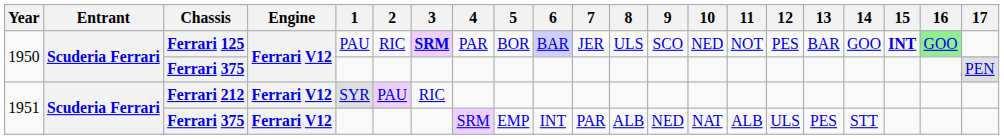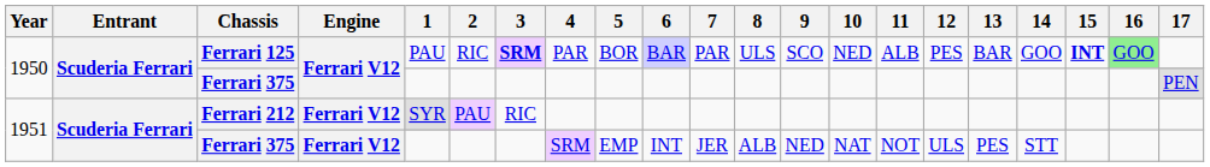 <table class="wikitable" style="text-align:center; font-size:90%">
 <tr>
 <th>Year</th>
 <th>Entrant</th>
 <th>Chassis</th>
 <th>Engine</th>
 <th>1</th>
 <th>2</th>
 <th>3</th>
 <th>4</th>
 <th>5</th>
 <th>6</th>
 <th>7</th>
 <th>8</th>
 <th>9</th>
 <th>10</th>
 <th>11</th>
 <th>12</th>
 <th>13</th>
 <th>14</th>
 <th>15</th>
 <th>16</th>
 <th>17</th>
 </tr>
 <tr>
 <td rowspan=2>1950</td>
 <th rowspan=2><a href='#'>Scuderia Ferrari</a></th>
 <th><a href='#'>Ferrari</a> <a href='#'>125</a></th>
 <th rowspan=2><a href='#'>Ferrari</a> <a href='#'>V12</a></th>
 <td><a href='#'>PAU</a></td>
 <td><a href='#'>RIC</a></td>
 <td style="background:#EFCFFF;"><strong><a href='#'>SRM</a><br></strong></td>
 <td><a href='#'>PAR</a></td>
 <td><a href='#'>BOR</a></td>
 <td style="background:#CFCFFF;"><a href='#'>BAR</a><br></td>
-<td><a href='#'>JER</a></td>
+<td><a href='#'>PAR</a></td>
 <td><a href='#'>ULS</a></td>
 <td><a href='#'>SCO</a></td>
 <td><a href='#'>NED</a></td>
-<td><a href='#'>NOT</a></td>
+<td><a href='#'>ALB</a></td>
 <td><a href='#'>PES</a></td>
 <td><a href='#'>BAR</a></td>
 <td><a href='#'>GOO</a></td>
 <td><strong><a href='#'>INT</a></strong></td>
 <td style="background: lightgreen;"><a href='#'>GOO</a></td>
 <td></td>
 </tr>
 <tr>
 <th><a href='#'>Ferrari</a> <a href='#'>375</a></th>
 <td></td>
 <td></td>
 <td></td>
 <td></td>
 <td></td>
 <td></td>
 <td></td>
 <td></td>
 <td></td>
 <td></td>
 <td></td>
 <td></td>
 <td></td>
 <td></td>
 <td></td>
 <td></td>
 <td style="background:#DFDFDF;"><a href='#'>PEN</a><br></td>
 </tr>
 <tr>
 <td rowspan=2>1951</td>
 <th rowspan=2><a href='#'>Scuderia Ferrari</a></th>
 <th><a href='#'>Ferrari</a> <a href='#'>212</a></th>
 <th><a href='#'>Ferrari</a> <a href='#'>V12</a></th>
 <td style="background:#DFDFDF;"><a href='#'>SYR</a><br></td>
 <td style="background:#EFCFFF;"><a href='#'>PAU</a><br></td>
 <td><a href='#'>RIC</a></td>
 <td></td>
 <td></td>
 <td></td>
 <td></td>
 <td></td>
 <td></td>
 <td></td>
 <td></td>
 <td></td>
 <td></td>
 <td></td>
 <td></td>
 <td></td>
 <td></td>
 </tr>
 <tr>
 <th><a href='#'>Ferrari</a> <a href='#'>375</a></th>
 <th><a href='#'>Ferrari</a> <a href='#'>V12</a></th>
 <td></td>
 <td></td>
 <td></td>
 <td style="background:#EFCFFF;"><a href='#'>SRM</a><br></td>
 <td><a href='#'>EMP</a></td>
 <td><a href='#'>INT</a></td>
-<td><a href='#'>PAR</a></td>
+<td><a href='#'>JER</a></td>
 <td><a href='#'>ALB</a></td>
 <td><a href='#'>NED</a></td>
 <td><a href='#'>NAT</a></td>
-<td><a href='#'>ALB</a></td>
+<td><a href='#'>NOT</a></td>
 <td><a href='#'>ULS</a></td>
 <td><a href='#'>PES</a></td>
 <td><a href='#'>STT</a></td>
 <td></td>
 <td></td>
 <td></td>
 </tr>
 </table>
